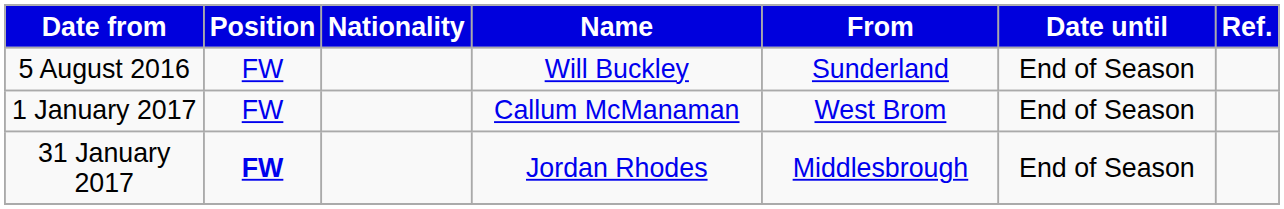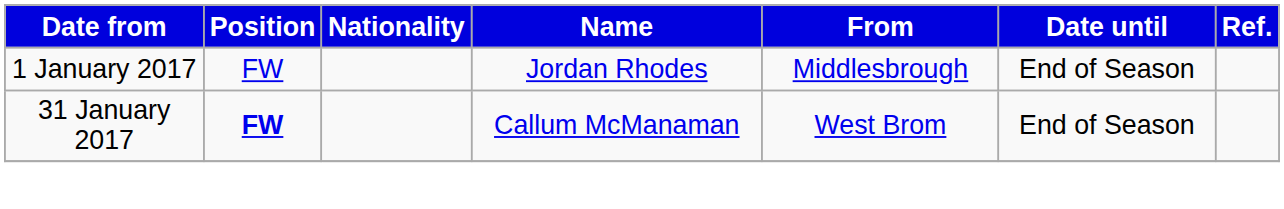 <table class="wikitable"  style="text-align:center; font-size:90%; ">
 <tr>
 <th style="background:#00d; color:#fff; width:100px;">Date from</th>
 <th style="background:#00d; color:#fff; width:50px;">Position</th>
 <th style="background:#00d; color:#fff; width:50px;">Nationality</th>
 <th style="background:#00d; color:#fff; width:150px;">Name</th>
 <th style="background:#00d; color:#fff; width:120px;">From</th>
 <th style="background:#00d; color:#fff; width:110px;">Date until</th>
 <th style="background:#00d; color:#fff; width:25px;">Ref.</th>
 </tr>
 <tr>
-<td>5 August 2016</td>
+<td>1 January 2017</td>
 <td><a href='#'>FW</a></td>
 <td></td>
-<td><a href='#'>Will Buckley</a></td>
-<td><a href='#'>Sunderland</a></td>
+<td><a href='#'>Jordan Rhodes</a></td>
+<td><a href='#'>Middlesbrough</a></td>
 <td>End of Season</td>
 <td></td>
 </tr>
 <tr>
-<td>1 January 2017</td>
-<td><a href='#'>FW</a></td>
+<td>31 January 2017</td>
+<td><strong><a href='#'>FW</a></strong></td>
 <td></td>
 <td><a href='#'>Callum McManaman</a></td>
 <td><a href='#'>West Brom</a></td>
 <td>End of Season</td>
 <td></td>
 </tr>
 <tr>
-<td>31 January 2017</td>
-<td><strong><a href='#'>FW</a></strong></td>
-<td></td>
-<td><a href='#'>Jordan Rhodes</a></td>
-<td><a href='#'>Middlesbrough</a></td>
-<td>End of Season</td>
-<td></td>
-</tr>
-<tr>
 </tr>
 </table>
